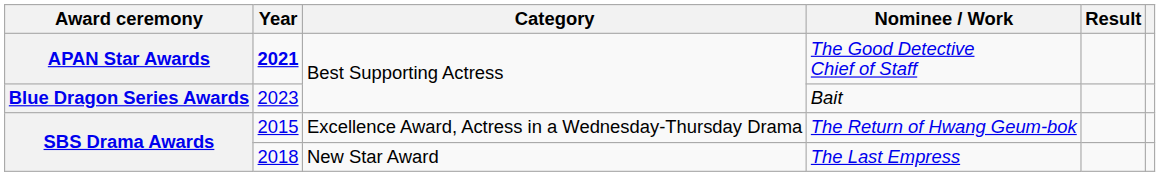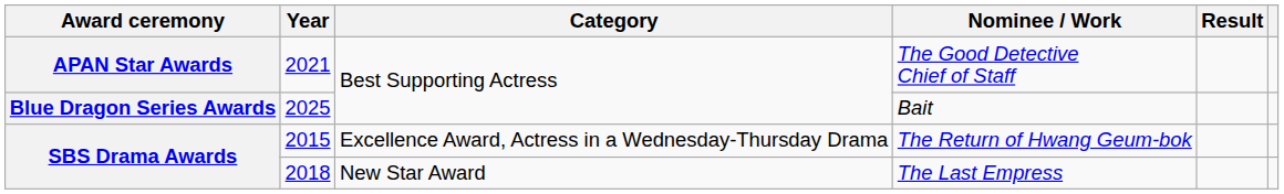 <table class="wikitable plainrowheaders sortable">
 <tr>
 <th scope="col">Award ceremony</th>
 <th scope="col">Year</th>
 <th scope="col">Category</th>
 <th scope="col">Nominee / Work</th>
 <th scope="col">Result</th>
 <th scope="col" class="unsortable"></th>
 </tr>
 <tr>
 <th scope="row"><a href='#'>APAN Star Awards</a></th>
-<td style="text-align:center"><strong><a href='#'>2021</a></strong></td>
+<td style="text-align:center"><a href='#'>2021</a></td>
 <td rowspan="2">Best Supporting Actress</td>
 <td><em><a href='#'>The Good Detective</a></em> <br> <em><a href='#'>Chief of Staff</a></em></td>
 <td></td>
 <td style="text-align:center"></td>
 </tr>
 <tr>
 <th scope="row"><a href='#'>Blue Dragon Series Awards</a></th>
-<td style="text-align:center"><a href='#'>2023</a></td>
+<td style="text-align:center"><a href='#'>2025</a></td>
 <td><em>Bait</em></td>
 <td></td>
 <td style="text-align:center"></td>
 </tr>
 <tr>
 <th scope="row"  rowspan="2"><a href='#'>SBS Drama Awards</a></th>
 <td style="text-align:center"><a href='#'>2015</a></td>
 <td>Excellence Award, Actress in a Wednesday-Thursday Drama</td>
 <td><em><a href='#'>The Return of Hwang Geum-bok</a></em></td>
 <td></td>
 <td></td>
 </tr>
 <tr>
 <td style="text-align:center"><a href='#'>2018</a></td>
 <td>New Star Award</td>
 <td><em><a href='#'>The Last Empress</a></em></td>
 <td></td>
 <td style="text-align:center"></td>
 </tr>
 </table>
